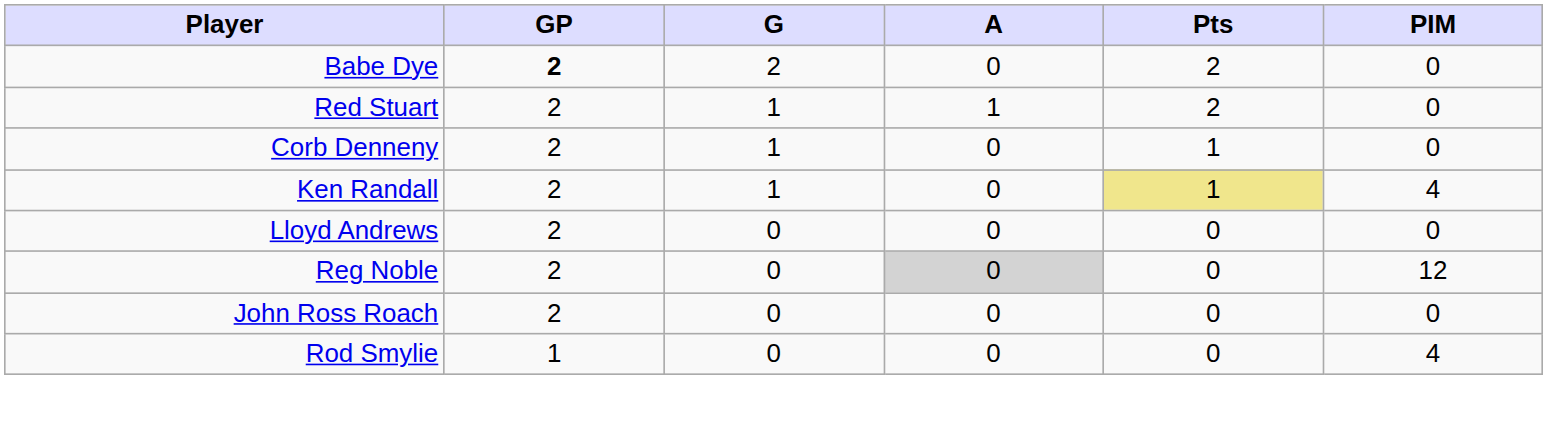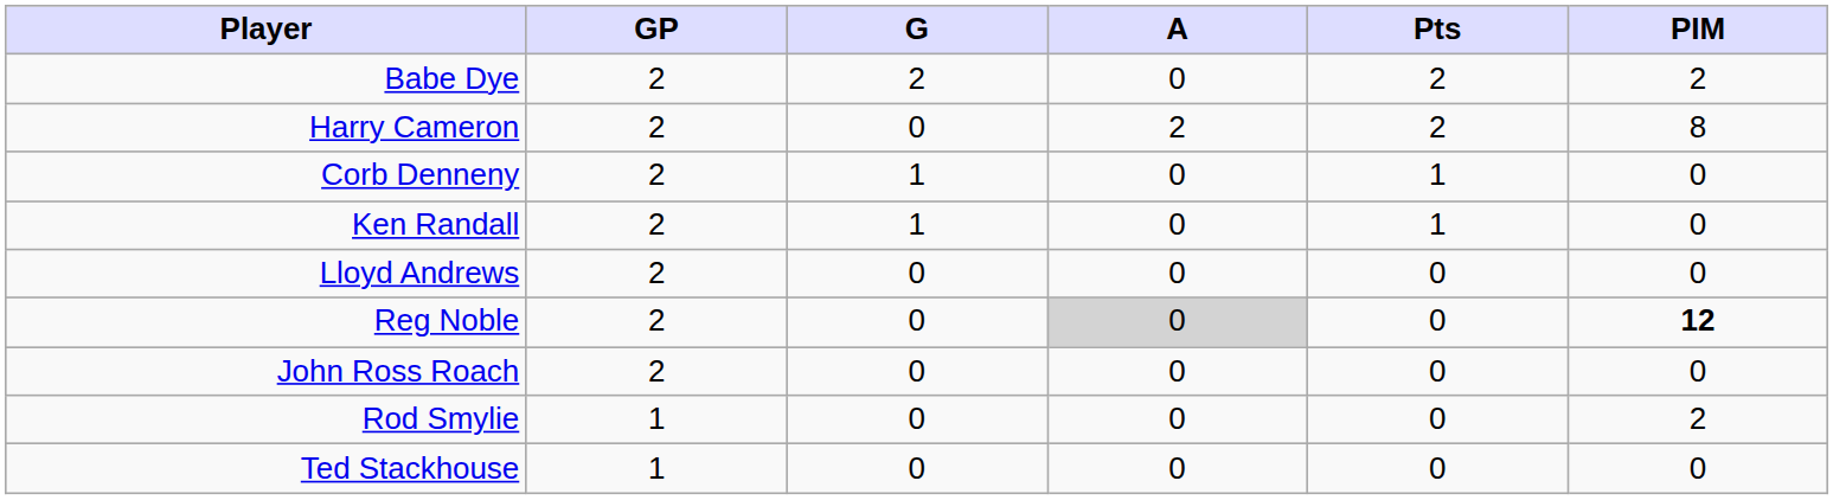 <table style="width:60%;" class="wikitable sortable">
 <tr style="text-align:center;">
 <th style="background:#ddf; width:10%;">Player</th>
 <th style="background:#ddf; width:5%;">GP</th>
 <th style="background:#ddf; width:5%;">G</th>
 <th style="background:#ddf; width:5%;">A</th>
 <th style="background:#ddf; width:5%;">Pts</th>
 <th style="background:#ddf; width:5%;">PIM</th>
 </tr>
 <tr style="text-align:center;">
 <td style="text-align:right;"><a href='#'>Babe Dye</a></td>
-<td><strong>2</strong></td>
+<td>2</td>
 <td>2</td>
 <td>0</td>
 <td>2</td>
-<td>0</td>
+<td>2</td>
 </tr>
 <tr style="text-align:center;">
-<td style="text-align:right;"><a href='#'>Red Stuart</a></td>
-<td>2</td>
-<td>1</td>
-<td>1</td>
+<td style="text-align:right;"><a href='#'>Harry Cameron</a></td>
 <td>2</td>
 <td>0</td>
+<td>2</td>
+<td>2</td>
+<td>8</td>
 </tr>
 <tr style="text-align:center;">
 <td style="text-align:right;"><a href='#'>Corb Denneny</a></td>
 <td>2</td>
 <td>1</td>
 <td>0</td>
 <td>1</td>
 <td>0</td>
 </tr>
 <tr style="text-align:center;">
 <td style="text-align:right;"><a href='#'>Ken Randall</a></td>
 <td>2</td>
 <td>1</td>
 <td>0</td>
-<td style="background: khaki;">1</td>
-<td>4</td>
+<td>1</td>
+<td>0</td>
 </tr>
 <tr style="text-align:center;">
 <td style="text-align:right;"><a href='#'>Lloyd Andrews</a></td>
 <td>2</td>
 <td>0</td>
 <td>0</td>
 <td>0</td>
 <td>0</td>
 </tr>
 <tr style="text-align:center;">
 <td style="text-align:right;"><a href='#'>Reg Noble</a></td>
 <td>2</td>
 <td>0</td>
 <td style="background: lightgrey;">0</td>
 <td>0</td>
-<td>12</td>
+<td><strong>12</strong></td>
 </tr>
 <tr style="text-align:center;">
 <td style="text-align:right;"><a href='#'>John Ross Roach</a></td>
 <td>2</td>
 <td>0</td>
 <td>0</td>
 <td>0</td>
 <td>0</td>
 </tr>
 <tr style="text-align:center;">
 <td style="text-align:right;"><a href='#'>Rod Smylie</a></td>
 <td>1</td>
 <td>0</td>
 <td>0</td>
 <td>0</td>
-<td>4</td>
+<td>2</td>
+</tr>
+<tr style="text-align:center;">
+<td style="text-align:right;"><a href='#'>Ted Stackhouse</a></td>
+<td>1</td>
+<td>0</td>
+<td>0</td>
+<td>0</td>
+<td>0</td>
 </tr>
 </table>
